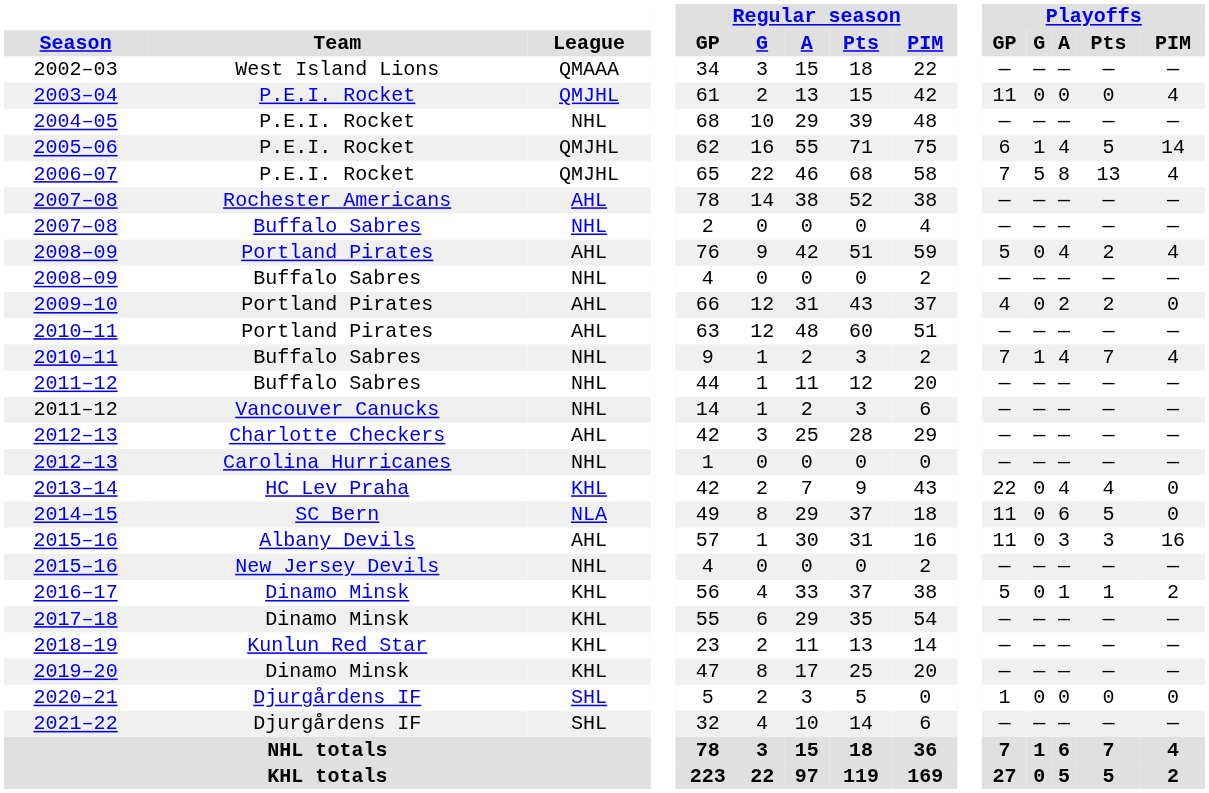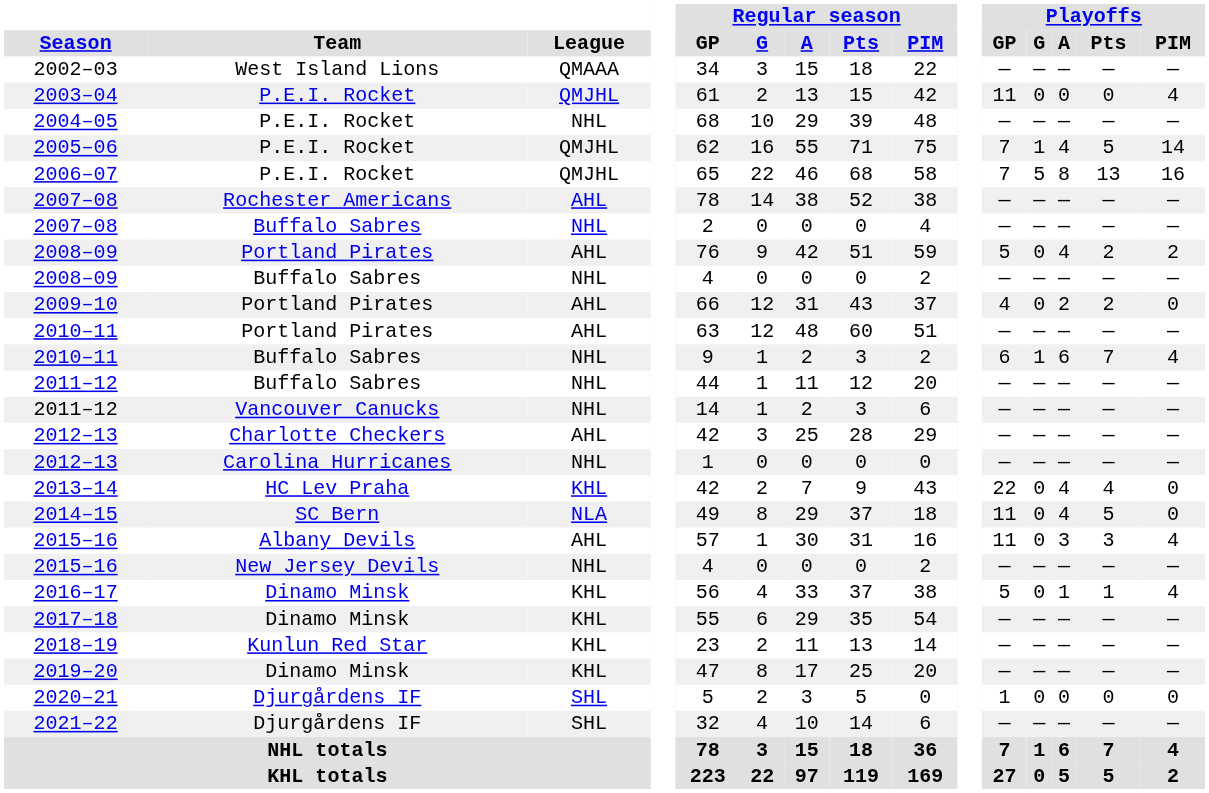 <table border="0" cellpadding="1" cellspacing="0" style="text-align:center; width:60em;">
 <tr style="background:#e0e0e0;">
 <th colspan="3" bgcolor="#ffffff"> </th>
 <th rowspan="99" bgcolor="#ffffff"> </th>
 <th colspan="5"><a href='#'>Regular season</a></th>
 <th rowspan="99" bgcolor="#ffffff"> </th>
 <th colspan="5"><a href='#'>Playoffs</a></th>
 </tr>
 <tr style="background:#e0e0e0;">
 <th><a href='#'>Season</a></th>
 <th>Team</th>
 <th>League</th>
 <th>GP</th>
 <th><a href='#'>G</a></th>
 <th><a href='#'>A</a></th>
 <th><a href='#'>Pts</a></th>
 <th><a href='#'>PIM</a></th>
 <th>GP</th>
 <th>G</th>
 <th>A</th>
 <th>Pts</th>
 <th>PIM</th>
 </tr>
 <tr>
 <td>2002–03</td>
 <td>West Island Lions</td>
 <td>QMAAA</td>
 <td>34</td>
 <td>3</td>
 <td>15</td>
 <td>18</td>
 <td>22</td>
 <td>—</td>
 <td>—</td>
 <td>—</td>
 <td>—</td>
 <td>—</td>
 </tr>
 <tr style="background:#f0f0f0;">
 <td><a href='#'>2003–04</a></td>
 <td><a href='#'>P.E.I. Rocket</a></td>
 <td><a href='#'>QMJHL</a></td>
 <td>61</td>
 <td>2</td>
 <td>13</td>
 <td>15</td>
 <td>42</td>
 <td>11</td>
 <td>0</td>
 <td>0</td>
 <td>0</td>
 <td>4</td>
 </tr>
 <tr>
 <td><a href='#'>2004–05</a></td>
 <td>P.E.I. Rocket</td>
 <td>NHL</td>
 <td>68</td>
 <td>10</td>
 <td>29</td>
 <td>39</td>
 <td>48</td>
 <td>—</td>
 <td>—</td>
 <td>—</td>
 <td>—</td>
 <td>—</td>
 </tr>
 <tr style="background:#f0f0f0;">
 <td><a href='#'>2005–06</a></td>
 <td>P.E.I. Rocket</td>
 <td>QMJHL</td>
 <td>62</td>
 <td>16</td>
 <td>55</td>
 <td>71</td>
 <td>75</td>
-<td>6</td>
+<td>7</td>
 <td>1</td>
 <td>4</td>
 <td>5</td>
 <td>14</td>
 </tr>
 <tr>
 <td><a href='#'>2006–07</a></td>
 <td>P.E.I. Rocket</td>
 <td>QMJHL</td>
 <td>65</td>
 <td>22</td>
 <td>46</td>
 <td>68</td>
 <td>58</td>
 <td>7</td>
 <td>5</td>
 <td>8</td>
 <td>13</td>
-<td>4</td>
+<td>16</td>
 </tr>
 <tr style="background:#f0f0f0;">
 <td><a href='#'>2007–08</a></td>
 <td><a href='#'>Rochester Americans</a></td>
 <td><a href='#'>AHL</a></td>
 <td>78</td>
 <td>14</td>
 <td>38</td>
 <td>52</td>
 <td>38</td>
 <td>—</td>
 <td>—</td>
 <td>—</td>
 <td>—</td>
 <td>—</td>
 </tr>
 <tr>
 <td><a href='#'>2007–08</a></td>
 <td><a href='#'>Buffalo Sabres</a></td>
 <td><a href='#'>NHL</a></td>
 <td>2</td>
 <td>0</td>
 <td>0</td>
 <td>0</td>
 <td>4</td>
 <td>—</td>
 <td>—</td>
 <td>—</td>
 <td>—</td>
 <td>—</td>
 </tr>
 <tr style="background:#f0f0f0;">
 <td><a href='#'>2008–09</a></td>
 <td><a href='#'>Portland Pirates</a></td>
 <td>AHL</td>
 <td>76</td>
 <td>9</td>
 <td>42</td>
 <td>51</td>
 <td>59</td>
 <td>5</td>
 <td>0</td>
 <td>4</td>
 <td>2</td>
-<td>4</td>
+<td>2</td>
 </tr>
 <tr>
 <td><a href='#'>2008–09</a></td>
 <td>Buffalo Sabres</td>
 <td>NHL</td>
 <td>4</td>
 <td>0</td>
 <td>0</td>
 <td>0</td>
 <td>2</td>
 <td>—</td>
 <td>—</td>
 <td>—</td>
 <td>—</td>
 <td>—</td>
 </tr>
 <tr style="background:#f0f0f0;">
 <td><a href='#'>2009–10</a></td>
 <td>Portland Pirates</td>
 <td>AHL</td>
 <td>66</td>
 <td>12</td>
 <td>31</td>
 <td>43</td>
 <td>37</td>
 <td>4</td>
 <td>0</td>
 <td>2</td>
 <td>2</td>
 <td>0</td>
 </tr>
 <tr>
 <td><a href='#'>2010–11</a></td>
 <td>Portland Pirates</td>
 <td>AHL</td>
 <td>63</td>
 <td>12</td>
 <td>48</td>
 <td>60</td>
 <td>51</td>
 <td>—</td>
 <td>—</td>
 <td>—</td>
 <td>—</td>
 <td>—</td>
 </tr>
 <tr style="background:#f0f0f0;">
 <td><a href='#'>2010–11</a></td>
 <td>Buffalo Sabres</td>
 <td>NHL</td>
 <td>9</td>
 <td>1</td>
 <td>2</td>
 <td>3</td>
 <td>2</td>
-<td>7</td>
+<td>6</td>
 <td>1</td>
-<td>4</td>
+<td>6</td>
 <td>7</td>
 <td>4</td>
 </tr>
 <tr>
 <td><a href='#'>2011–12</a></td>
 <td>Buffalo Sabres</td>
 <td>NHL</td>
 <td>44</td>
 <td>1</td>
 <td>11</td>
 <td>12</td>
 <td>20</td>
 <td>—</td>
 <td>—</td>
 <td>—</td>
 <td>—</td>
 <td>—</td>
 </tr>
 <tr style="background:#f0f0f0;">
 <td>2011–12</td>
 <td><a href='#'>Vancouver Canucks</a></td>
 <td>NHL</td>
 <td>14</td>
 <td>1</td>
 <td>2</td>
 <td>3</td>
 <td>6</td>
 <td>—</td>
 <td>—</td>
 <td>—</td>
 <td>—</td>
 <td>—</td>
 </tr>
 <tr>
 <td><a href='#'>2012–13</a></td>
 <td><a href='#'>Charlotte Checkers</a></td>
 <td>AHL</td>
 <td>42</td>
 <td>3</td>
 <td>25</td>
 <td>28</td>
 <td>29</td>
 <td>—</td>
 <td>—</td>
 <td>—</td>
 <td>—</td>
 <td>—</td>
 </tr>
 <tr style="background:#f0f0f0;">
 <td><a href='#'>2012–13</a></td>
 <td><a href='#'>Carolina Hurricanes</a></td>
 <td>NHL</td>
 <td>1</td>
 <td>0</td>
 <td>0</td>
 <td>0</td>
 <td>0</td>
 <td>—</td>
 <td>—</td>
 <td>—</td>
 <td>—</td>
 <td>—</td>
 </tr>
 <tr>
 <td><a href='#'>2013–14</a></td>
 <td><a href='#'>HC Lev Praha</a></td>
 <td><a href='#'>KHL</a></td>
 <td>42</td>
 <td>2</td>
 <td>7</td>
 <td>9</td>
 <td>43</td>
 <td>22</td>
 <td>0</td>
 <td>4</td>
 <td>4</td>
 <td>0</td>
 </tr>
 <tr style="background:#f0f0f0;">
 <td><a href='#'>2014–15</a></td>
 <td><a href='#'>SC Bern</a></td>
 <td><a href='#'>NLA</a></td>
 <td>49</td>
 <td>8</td>
 <td>29</td>
 <td>37</td>
 <td>18</td>
 <td>11</td>
 <td>0</td>
-<td>6</td>
+<td>4</td>
 <td>5</td>
 <td>0</td>
 </tr>
 <tr>
 <td><a href='#'>2015–16</a></td>
 <td><a href='#'>Albany Devils</a></td>
 <td>AHL</td>
 <td>57</td>
 <td>1</td>
 <td>30</td>
 <td>31</td>
 <td>16</td>
 <td>11</td>
 <td>0</td>
 <td>3</td>
 <td>3</td>
-<td>16</td>
+<td>4</td>
 </tr>
 <tr style="background:#f0f0f0;">
 <td><a href='#'>2015–16</a></td>
 <td><a href='#'>New Jersey Devils</a></td>
 <td>NHL</td>
 <td>4</td>
 <td>0</td>
 <td>0</td>
 <td>0</td>
 <td>2</td>
 <td>—</td>
 <td>—</td>
 <td>—</td>
 <td>—</td>
 <td>—</td>
 </tr>
 <tr>
 <td><a href='#'>2016–17</a></td>
 <td><a href='#'>Dinamo Minsk</a></td>
 <td>KHL</td>
 <td>56</td>
 <td>4</td>
 <td>33</td>
 <td>37</td>
 <td>38</td>
 <td>5</td>
 <td>0</td>
 <td>1</td>
 <td>1</td>
-<td>2</td>
+<td>4</td>
 </tr>
 <tr style="background:#f0f0f0;">
 <td><a href='#'>2017–18</a></td>
 <td>Dinamo Minsk</td>
 <td>KHL</td>
 <td>55</td>
 <td>6</td>
 <td>29</td>
 <td>35</td>
 <td>54</td>
 <td>—</td>
 <td>—</td>
 <td>—</td>
 <td>—</td>
 <td>—</td>
 </tr>
 <tr>
 <td><a href='#'>2018–19</a></td>
 <td><a href='#'>Kunlun Red Star</a></td>
 <td>KHL</td>
 <td>23</td>
 <td>2</td>
 <td>11</td>
 <td>13</td>
 <td>14</td>
 <td>—</td>
 <td>—</td>
 <td>—</td>
 <td>—</td>
 <td>—</td>
 </tr>
 <tr style="background:#f0f0f0;">
 <td><a href='#'>2019–20</a></td>
 <td>Dinamo Minsk</td>
 <td>KHL</td>
 <td>47</td>
 <td>8</td>
 <td>17</td>
 <td>25</td>
 <td>20</td>
 <td>—</td>
 <td>—</td>
 <td>—</td>
 <td>—</td>
 <td>—</td>
 </tr>
 <tr>
 <td><a href='#'>2020–21</a></td>
 <td><a href='#'>Djurgårdens IF</a></td>
 <td><a href='#'>SHL</a></td>
 <td>5</td>
 <td>2</td>
 <td>3</td>
 <td>5</td>
 <td>0</td>
 <td>1</td>
 <td>0</td>
 <td>0</td>
 <td>0</td>
 <td>0</td>
 </tr>
 <tr style="background:#f0f0f0;">
 <td><a href='#'>2021–22</a></td>
 <td>Djurgårdens IF</td>
 <td>SHL</td>
 <td>32</td>
 <td>4</td>
 <td>10</td>
 <td>14</td>
 <td>6</td>
 <td>—</td>
 <td>—</td>
 <td>—</td>
 <td>—</td>
 <td>—</td>
 </tr>
 <tr style="background:#e0e0e0;">
 <th colspan="3">NHL totals</th>
 <th>78</th>
 <th>3</th>
 <th>15</th>
 <th>18</th>
 <th>36</th>
 <th>7</th>
 <th>1</th>
 <th>6</th>
 <th>7</th>
 <th>4</th>
 </tr>
 <tr style="background:#e0e0e0;">
 <th colspan="3">KHL totals</th>
 <th>223</th>
 <th>22</th>
 <th>97</th>
 <th>119</th>
 <th>169</th>
 <th>27</th>
 <th>0</th>
 <th>5</th>
 <th>5</th>
 <th>2</th>
 </tr>
 </table>
